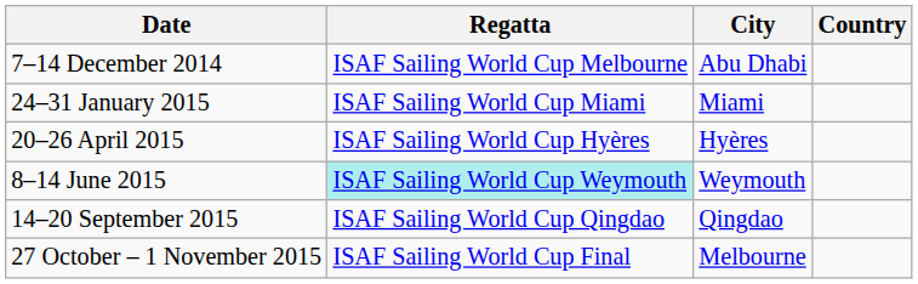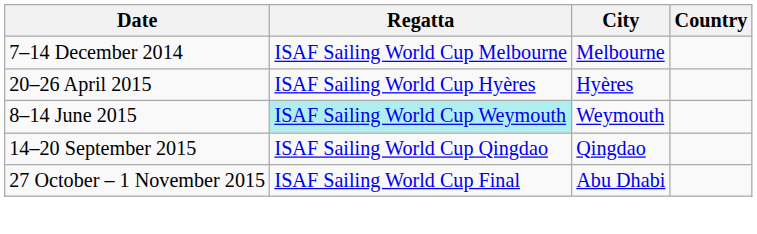 <table class="wikitable">
 <tr>
 <th>Date</th>
 <th>Regatta</th>
 <th>City</th>
 <th>Country</th>
 </tr>
 <tr>
 <td>7–14 December 2014</td>
 <td><a href='#'>ISAF Sailing World Cup Melbourne</a></td>
-<td><a href='#'>Abu Dhabi</a></td>
-<td></td>
-</tr>
-<tr>
-<td>24–31 January 2015</td>
-<td><a href='#'>ISAF Sailing World Cup Miami</a></td>
-<td><a href='#'>Miami</a></td>
+<td><a href='#'>Melbourne</a></td>
 <td></td>
 </tr>
 <tr>
 <td>20–26 April 2015</td>
 <td><a href='#'>ISAF Sailing World Cup Hyères</a></td>
 <td><a href='#'>Hyères</a></td>
 <td></td>
 </tr>
 <tr>
 <td>8–14 June 2015</td>
 <td style="background: paleturquoise;"><a href='#'>ISAF Sailing World Cup Weymouth</a></td>
 <td><a href='#'>Weymouth</a></td>
 <td></td>
 </tr>
 <tr>
 <td>14–20 September 2015</td>
 <td><a href='#'>ISAF Sailing World Cup Qingdao</a></td>
 <td><a href='#'>Qingdao</a></td>
 <td></td>
 </tr>
 <tr>
 <td>27 October – 1 November 2015</td>
 <td><a href='#'>ISAF Sailing World Cup Final</a></td>
-<td><a href='#'>Melbourne</a></td>
+<td><a href='#'>Abu Dhabi</a></td>
 <td></td>
 </tr>
 </table>
